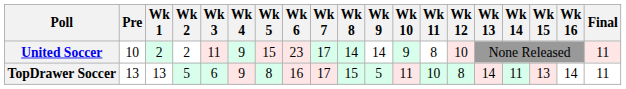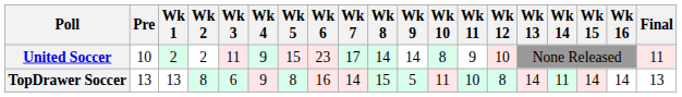 <table class="wikitable" style="white-space:nowrap;text-align:center;">
 <tr>
 <th>Poll</th>
 <th>Pre</th>
 <th>Wk<br>1</th>
 <th>Wk<br>2</th>
 <th>Wk<br>3</th>
 <th>Wk<br>4</th>
 <th>Wk<br>5</th>
 <th>Wk<br>6</th>
 <th>Wk<br>7</th>
 <th>Wk<br>8</th>
 <th>Wk<br>9</th>
 <th>Wk<br>10</th>
 <th>Wk<br>11</th>
 <th>Wk<br>12</th>
 <th>Wk<br>13</th>
 <th>Wk<br>14</th>
 <th>Wk<br>15</th>
 <th>Wk<br>16</th>
 <th>Final<br></th>
 </tr>
 <tr>
 <th><a href='#'>United Soccer</a></th>
 <td style="background:#FFFFFF;">10</td>
 <td style="background:#D8FFEB;">2</td>
 <td style="background:#FFFFFF;">2</td>
 <td style="background:#FFE6E6;">11</td>
 <td style="background:#D8FFEB;">9</td>
 <td style="background:#FFE6E6;">15</td>
 <td style="background:#FFE6E6;">23</td>
 <td style="background:#D8FFEB;">17</td>
 <td style="background:#D8FFEB;">14</td>
 <td style="background:#FFFFFF;">14</td>
-<td style="background:#D8FFEB;">9</td>
-<td style="background:#FFFFFF;">8</td>
+<td style="background:#D8FFEB;">8</td>
+<td style="background:#FFFFFF;">9</td>
 <td style="background:#FFE6E6;">10</td>
 <td colspan=4 style="background:#999;">None Released</td>
 <td style="background:#FFE6E6;">11</td>
 </tr>
 <tr>
 <th>TopDrawer Soccer </th>
 <td style="background:#FFFFFF;">13</td>
 <td style="background:#FFFFFF;">13</td>
-<td style="background:#D8FFEB;">5</td>
+<td style="background:#D8FFEB;">8</td>
 <td style="background:#D8FFEB;">6</td>
 <td style="background:#FFE6E6;">9</td>
 <td style="background:#D8FFEB;">8</td>
 <td style="background:#FFE6E6;">16</td>
-<td style="background:#FFE6E6;">17</td>
+<td style="background:#FFE6E6;">14</td>
 <td style="background:#D8FFEB;">15</td>
 <td style="background:#D8FFEB;">5</td>
 <td style="background:#FFE6E6;">11</td>
 <td style="background:#D8FFEB;">10</td>
 <td style="background:#D8FFEB;">8</td>
 <td style="background:#FFE6E6;">14</td>
 <td style="background:#D8FFEB;">11</td>
-<td style="background:#FFE6E6;">13</td>
+<td style="background:#FFE6E6;">14</td>
 <td style="background:#FFFFFF;">14</td>
-<td style="background:#FFFFFF;">11</td>
+<td style="background:#FFFFFF;">13</td>
 </tr>
 </table>
